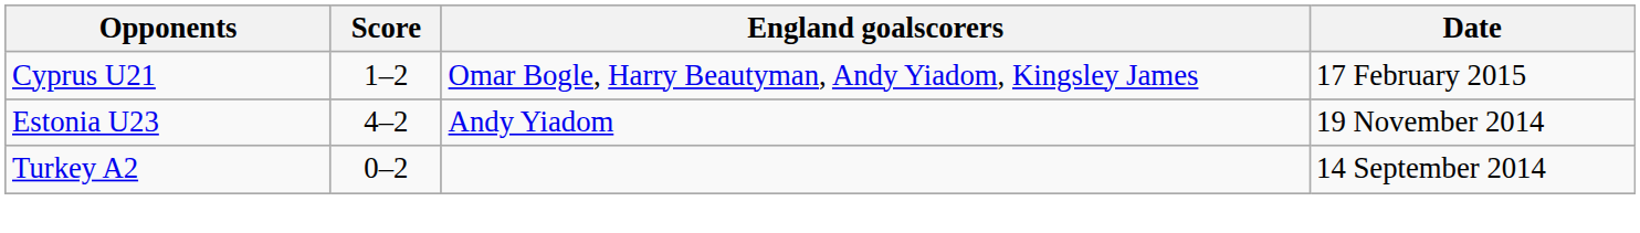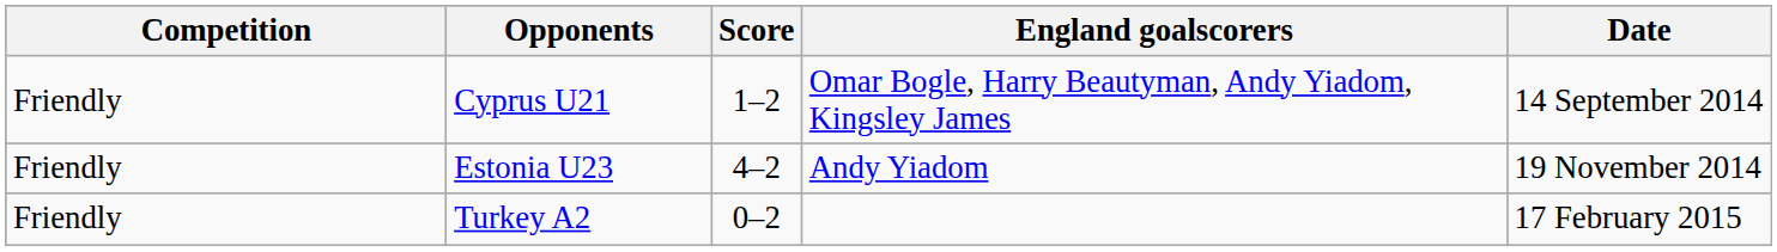 <table class="wikitable" style="width:100%;">
 <tr>
+<th width=25%>Competition</th>
 <th width=15%>Opponents</th>
 <th width=5%>Score</th>
 <th width=40%>England goalscorers</th>
 <th width=15%>Date</th>
 </tr>
 <tr>
+<td>Friendly</td>
 <td><a href='#'>Cyprus U21</a></td>
 <td align="center">1–2</td>
 <td><a href='#'>Omar Bogle</a>, <a href='#'>Harry Beautyman</a>, <a href='#'>Andy Yiadom</a>, <a href='#'>Kingsley James</a></td>
-<td>17 February 2015</td>
+<td>14 September 2014</td>
 </tr>
 <tr>
+<td>Friendly</td>
 <td><a href='#'>Estonia U23</a></td>
 <td align="center">4–2</td>
 <td><a href='#'>Andy Yiadom</a></td>
 <td>19 November 2014</td>
 </tr>
 <tr>
+<td>Friendly</td>
 <td><a href='#'>Turkey A2</a></td>
 <td align="center">0–2</td>
 <td></td>
-<td>14 September 2014</td>
+<td>17 February 2015</td>
 </tr>
 </table>
